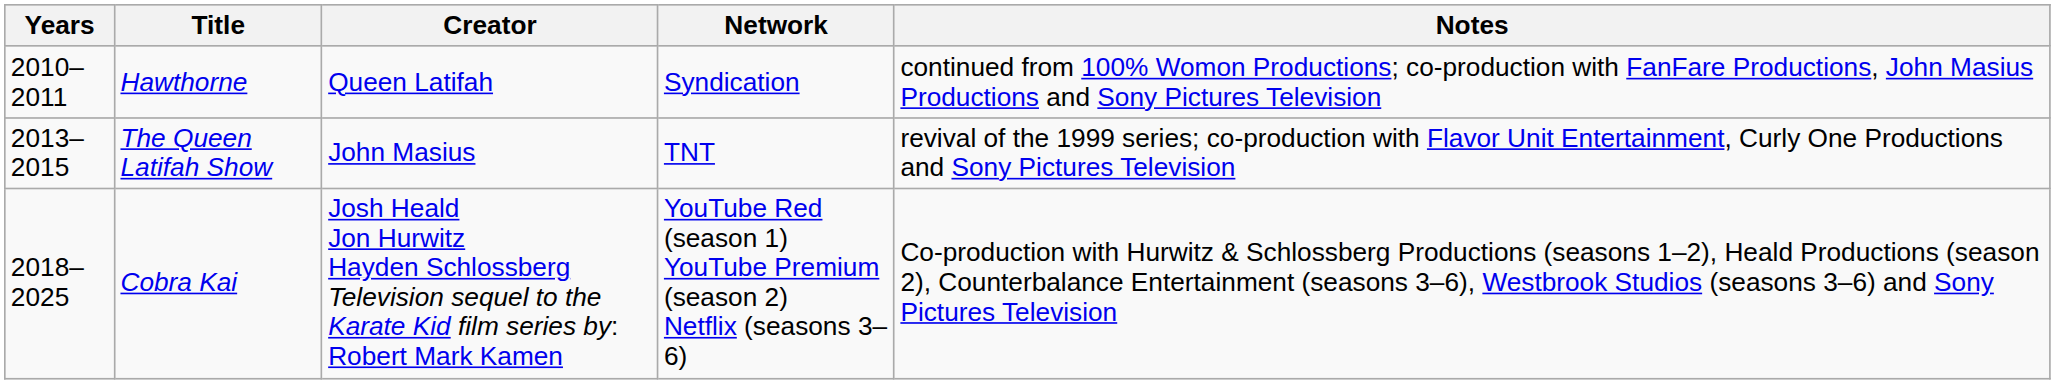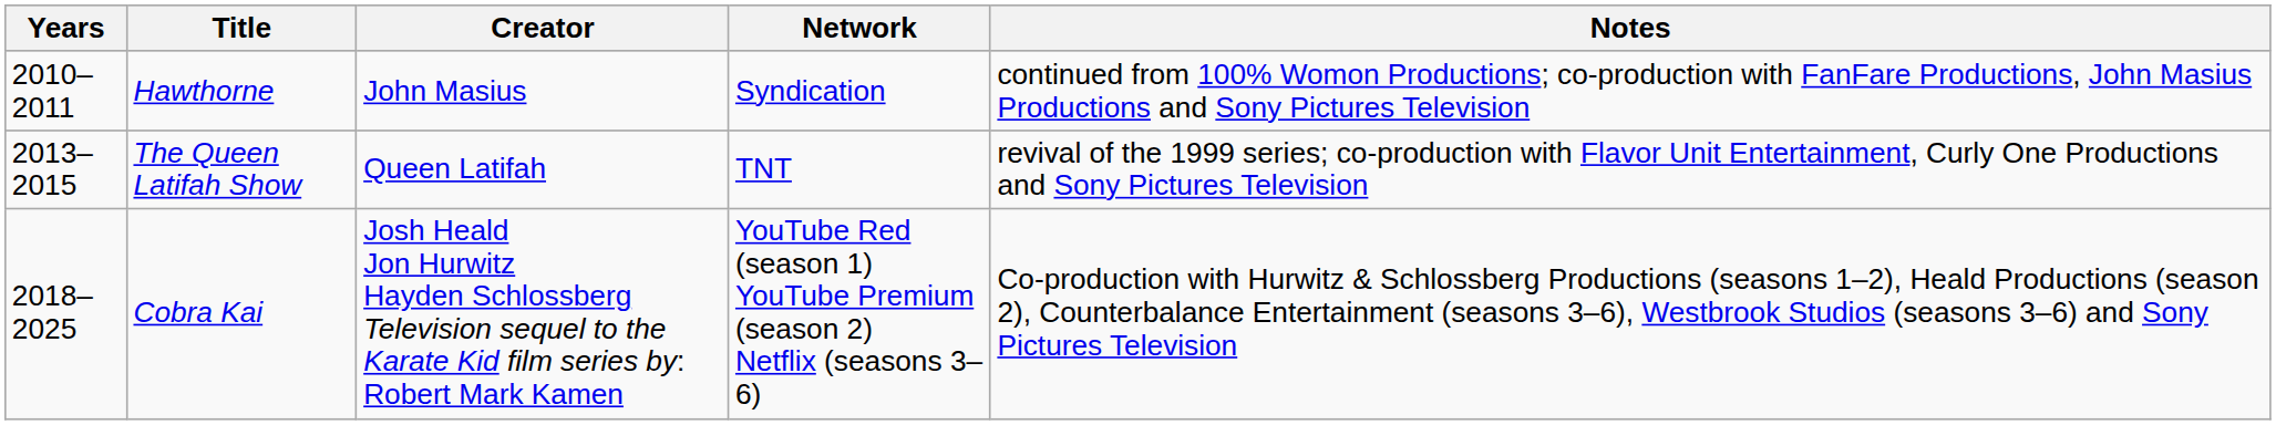 <table class="wikitable sortable">
 <tr>
 <th>Years</th>
 <th>Title</th>
 <th>Creator</th>
 <th>Network</th>
 <th>Notes</th>
 </tr>
 <tr>
 <td>2010–2011</td>
 <td><em><a href='#'>Hawthorne</a></em></td>
-<td><a href='#'>Queen Latifah</a></td>
+<td><a href='#'>John Masius</a></td>
 <td><a href='#'>Syndication</a></td>
 <td>continued from <a href='#'>100% Womon Productions</a>; co-production with <a href='#'>FanFare Productions</a>, <a href='#'>John Masius Productions</a> and <a href='#'>Sony Pictures Television</a></td>
 </tr>
 <tr>
 <td>2013–2015</td>
 <td><em><a href='#'>The Queen Latifah Show</a></em></td>
-<td><a href='#'>John Masius</a></td>
+<td><a href='#'>Queen Latifah</a></td>
 <td><a href='#'>TNT</a></td>
 <td>revival of the 1999 series; co-production with <a href='#'>Flavor Unit Entertainment</a>, Curly One Productions and <a href='#'>Sony Pictures Television</a></td>
 </tr>
 <tr>
 <td>2018–2025</td>
 <td><em><a href='#'>Cobra Kai</a></em></td>
 <td><a href='#'>Josh Heald</a><br><a href='#'>Jon Hurwitz</a><br><a href='#'>Hayden Schlossberg</a><br><em>Television sequel to the <a href='#'>Karate Kid</a> film series by</em>:<br><a href='#'>Robert Mark Kamen</a></td>
 <td><a href='#'>YouTube Red</a> (season 1)<br><a href='#'>YouTube Premium</a> (season 2)<br><a href='#'>Netflix</a> (seasons 3–6)</td>
 <td>Co-production with Hurwitz & Schlossberg Productions (seasons 1–2), Heald Productions (season 2), Counterbalance Entertainment (seasons 3–6), <a href='#'>Westbrook Studios</a> (seasons 3–6) and <a href='#'>Sony Pictures Television</a></td>
 </tr>
 </table>
